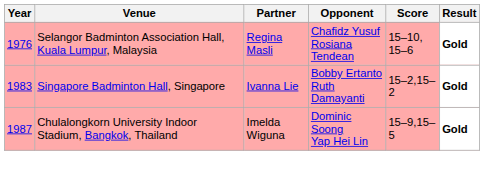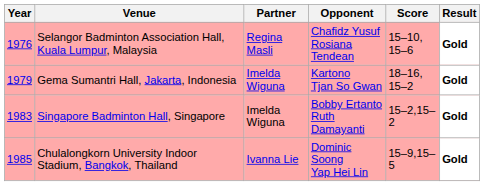 <table class="sortable wikitable" style="font-size: 90%;">
 <tr>
 <th>Year</th>
 <th>Venue</th>
 <th>Partner</th>
 <th>Opponent</th>
 <th>Score</th>
 <th>Result</th>
 </tr>
 <tr style="background:#FFAAAA">
 <td align="center"><a href='#'>1976</a></td>
 <td align="left">Selangor Badminton Association Hall, <a href='#'>Kuala Lumpur</a>, Malaysia</td>
 <td align="left"> <a href='#'>Regina Masli</a></td>
 <td align="left"> <a href='#'>Chafidz Yusuf</a><br> <a href='#'>Rosiana Tendean</a></td>
 <td align="left">15–10, 15–6</td>
 <td style="text-align:left; background:white"> <strong>Gold</strong></td>
 </tr>
 <tr style="background:#FFAAAA">
+<td align="center"><a href='#'>1979</a></td>
+<td align="left">Gema Sumantri Hall, <a href='#'>Jakarta</a>, Indonesia</td>
+<td align="left"> <a href='#'>Imelda Wiguna</a></td>
+<td align="left"> <a href='#'>Kartono</a><br> <a href='#'>Tjan So Gwan</a></td>
+<td align="left">18–16, 15–2</td>
+<td style="text-align:left; background:white"> <strong>Gold</strong></td>
+</tr>
+<tr style="background:#FFAAAA">
 <td align="center"><a href='#'>1983</a></td>
 <td align="left"><a href='#'>Singapore Badminton Hall</a>, Singapore</td>
-<td align="left"> <a href='#'>Ivanna Lie</a></td>
+<td align="left"> Imelda Wiguna</td>
 <td align="left"> <a href='#'>Bobby Ertanto</a><br> <a href='#'>Ruth Damayanti</a></td>
 <td align="left">15–2,15–2</td>
 <td style="text-align:left; background:white"> <strong>Gold</strong></td>
 </tr>
 <tr style="background:#FFAAAA">
-<td align="center"><a href='#'>1987</a></td>
+<td align="center"><a href='#'>1985</a></td>
 <td align="left">Chulalongkorn University Indoor Stadium, <a href='#'>Bangkok</a>, Thailand</td>
-<td align="left"> Imelda Wiguna</td>
+<td align="left"> <a href='#'>Ivanna Lie</a></td>
 <td align="left"> <a href='#'>Dominic Soong</a><br>  <a href='#'>Yap Hei Lin</a></td>
 <td align="left">15–9,15–5</td>
 <td style="text-align:left; background:white"> <strong>Gold</strong></td>
 </tr>
 </table>
